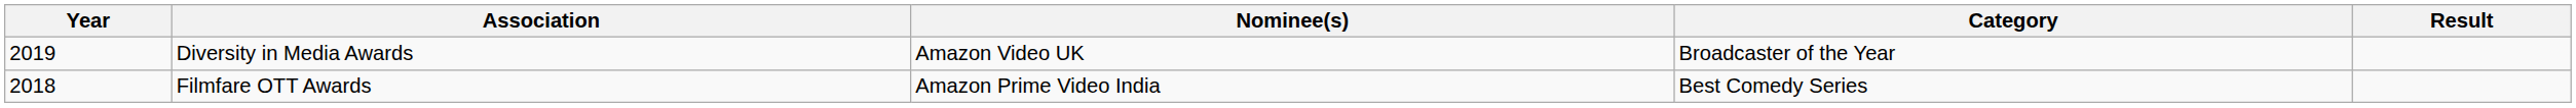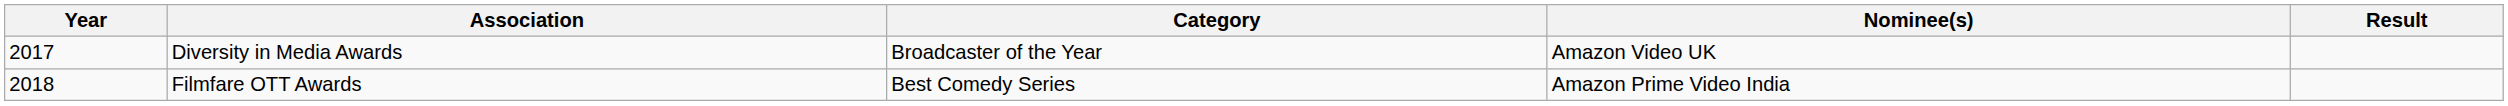 <table class="wikitable" width="100%">
 <tr>
 <th>Year</th>
 <th>Association</th>
+<th>Category</th>
 <th>Nominee(s)</th>
-<th>Category</th>
 <th>Result</th>
 </tr>
 <tr>
-<td rowspan="1">2019</td>
+<td rowspan="1">2017</td>
 <td rowspan="1">Diversity in Media Awards</td>
+<td>Broadcaster of the Year</td>
 <td>Amazon Video UK</td>
-<td>Broadcaster of the Year</td>
 <td></td>
 </tr>
 <tr>
 <td rowspan="1">2018</td>
 <td rowspan="1">Filmfare OTT Awards</td>
+<td>Best Comedy Series</td>
 <td>Amazon Prime Video India</td>
-<td>Best Comedy Series</td>
 <td></td>
 </tr>
 </table>
